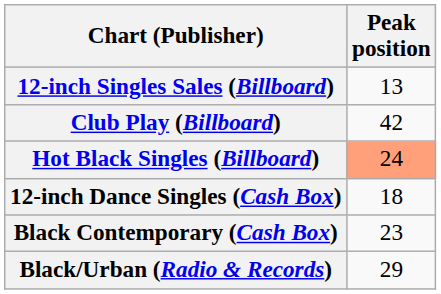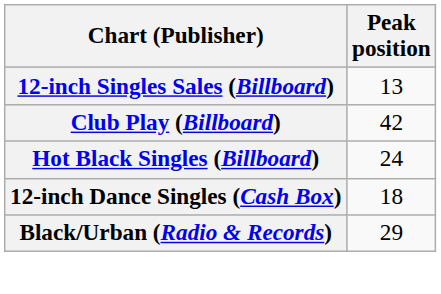 <table class="wikitable sortable plainrowheaders" style="text-align:center;">
 <tr>
 <th>Chart (Publisher)</th>
 <th>Peak<br>position</th>
 </tr>
 <tr>
 <th scope="row"><a href='#'>12-inch Singles Sales</a> (<em><a href='#'>Billboard</a></em>)</th>
 <td>13</td>
 </tr>
 <tr>
 <th scope="row"><a href='#'>Club Play</a> (<em><a href='#'>Billboard</a></em>)</th>
 <td>42</td>
 </tr>
 <tr>
 <th scope="row"><a href='#'>Hot Black Singles</a> (<em><a href='#'>Billboard</a></em>)</th>
-<td style="background: lightsalmon;">24</td>
+<td>24</td>
 </tr>
 <tr>
 <th scope="row">12-inch Dance Singles (<em><a href='#'>Cash Box</a></em>)</th>
 <td>18</td>
 </tr>
 <tr>
-<th scope="row">Black Contemporary (<em><a href='#'>Cash Box</a></em>)</th>
-<td>23</td>
-</tr>
-<tr>
 <th scope="row">Black/Urban (<em><a href='#'>Radio & Records</a></em>)</th>
 <td>29</td>
 </tr>
 </table>
